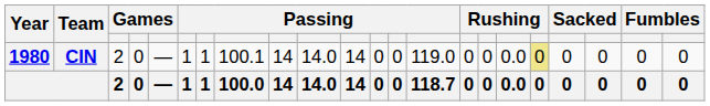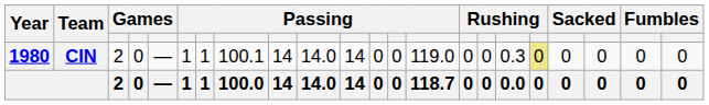 <table class="wikitable" style="text-align:center;">
 <tr>
 <th rowspan="2">Year</th>
 <th rowspan="2">Team</th>
 <th colspan="3">Games</th>
 <th colspan="9">Passing</th>
 <th colspan="4">Rushing</th>
 <th colspan="2">Sacked</th>
 <th colspan="2">Fumbles</th>
 </tr>
 <tr>
 <th></th>
 <th></th>
 <th></th>
 <th></th>
 <th></th>
 <th></th>
 <th></th>
 <th></th>
 <th></th>
 <th></th>
 <th></th>
 <th></th>
 <th></th>
 <th></th>
 <th></th>
 <th></th>
 <th></th>
 <th></th>
 <th></th>
 <th></th>
 </tr>
 <tr>
 <th><a href='#'>1980</a></th>
 <th><a href='#'>CIN</a></th>
 <td>2</td>
 <td>0</td>
 <td>—</td>
 <td>1</td>
 <td>1</td>
 <td>100.1</td>
 <td>14</td>
 <td>14.0</td>
 <td>14</td>
 <td>0</td>
 <td>0</td>
 <td>119.0</td>
 <td>0</td>
 <td>0</td>
-<td>0.0</td>
+<td>0.3</td>
 <td style="background: khaki;">0</td>
 <td>0</td>
 <td>0</td>
 <td>0</td>
 <td>0</td>
 </tr>
 <tr>
 <th colspan="2"></th>
 <th>2</th>
 <th>0</th>
 <th>—</th>
 <th>1</th>
 <th>1</th>
 <th>100.0</th>
 <th>14</th>
 <th>14.0</th>
 <th>14</th>
 <th>0</th>
 <th>0</th>
 <th>118.7</th>
 <th>0</th>
 <th>0</th>
 <th>0.0</th>
 <th>0</th>
 <th>0</th>
 <th>0</th>
 <th>0</th>
 <th>0</th>
 </tr>
 </table>
